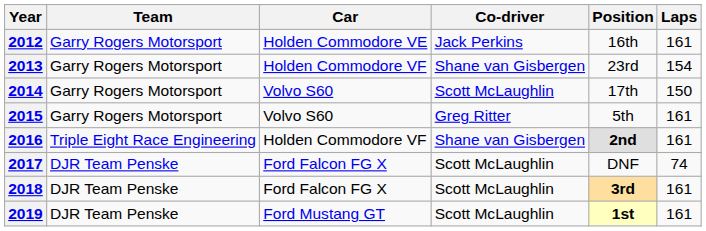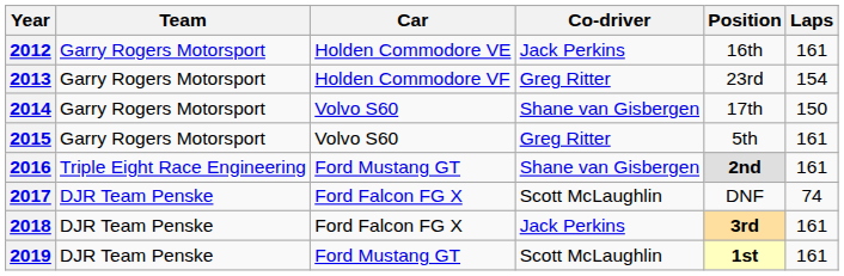 <table class="wikitable" style="font-size: 90%;">
 <tr>
 <th>Year</th>
 <th>Team</th>
 <th>Car</th>
 <th>Co-driver</th>
 <th>Position</th>
 <th>Laps</th>
 </tr>
 <tr>
 <th><a href='#'>2012</a></th>
 <td nowrap><a href='#'>Garry Rogers Motorsport</a></td>
 <td nowrap><a href='#'>Holden Commodore VE</a></td>
 <td nowrap> <a href='#'>Jack Perkins</a></td>
 <td align="center">16th</td>
 <td align="center">161</td>
 </tr>
 <tr>
 <th><a href='#'>2013</a></th>
 <td nowrap>Garry Rogers Motorsport</td>
 <td nowrap><a href='#'>Holden Commodore VF</a></td>
-<td nowrap> <a href='#'>Shane van Gisbergen</a></td>
+<td nowrap> <a href='#'>Greg Ritter</a></td>
 <td align="center">23rd</td>
 <td align="center">154</td>
 </tr>
 <tr>
 <th><a href='#'>2014</a></th>
 <td nowrap>Garry Rogers Motorsport</td>
 <td nowrap><a href='#'>Volvo S60</a></td>
-<td nowrap> <a href='#'>Scott McLaughlin</a></td>
+<td nowrap> <a href='#'>Shane van Gisbergen</a></td>
 <td align="center">17th</td>
 <td align="center">150</td>
 </tr>
 <tr>
 <th><a href='#'>2015</a></th>
 <td nowrap>Garry Rogers Motorsport</td>
 <td nowrap>Volvo S60</td>
 <td nowrap> <a href='#'>Greg Ritter</a></td>
 <td align="center">5th</td>
 <td align="center">161</td>
 </tr>
 <tr>
 <th><a href='#'>2016</a></th>
 <td nowrap><a href='#'>Triple Eight Race Engineering</a></td>
-<td nowrap>Holden Commodore VF</td>
+<td nowrap><a href='#'>Ford Mustang GT</a></td>
 <td nowrap> <a href='#'>Shane van Gisbergen</a></td>
 <td align="center" style="background:#dfdfdf;"><strong>2nd</strong></td>
 <td align="center">161</td>
 </tr>
 <tr>
 <th><a href='#'>2017</a></th>
 <td nowrap><a href='#'>DJR Team Penske</a></td>
 <td nowrap><a href='#'>Ford Falcon FG X</a></td>
 <td nowrap> Scott McLaughlin</td>
 <td align="center">DNF</td>
 <td align="center">74</td>
 </tr>
 <tr>
 <th><a href='#'>2018</a></th>
 <td nowrap>DJR Team Penske</td>
 <td nowrap>Ford Falcon FG X</td>
-<td nowrap> Scott McLaughlin</td>
+<td nowrap> <a href='#'>Jack Perkins</a></td>
 <td align="center" style="background:#FFDF9F;"><strong>3rd</strong></td>
 <td align="center">161</td>
 </tr>
 <tr>
 <th><a href='#'>2019</a></th>
 <td nowrap>DJR Team Penske</td>
 <td nowrap><a href='#'>Ford Mustang GT</a></td>
 <td nowrap> Scott McLaughlin</td>
 <td align="center" style="background: #ffffbf"><strong>1st</strong></td>
 <td align="center">161</td>
 </tr>
 </table>
